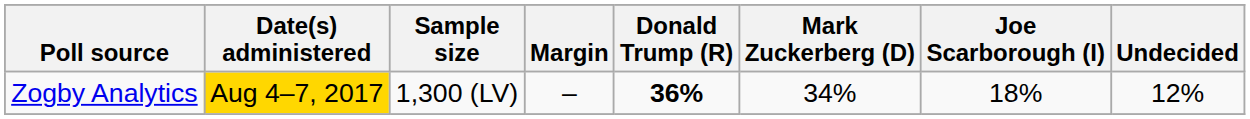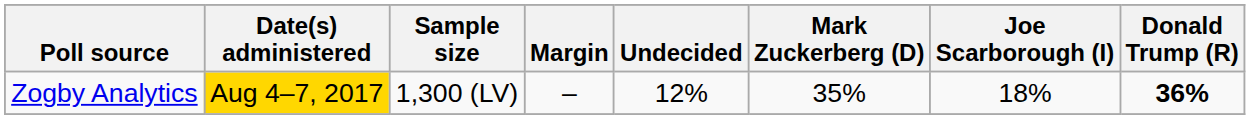 <table class="wikitable sortable" style="font-size:90%;text-align:center;">
 <tr valign=bottom style="font-size:90%;">
 <th>Poll source</th>
 <th>Date(s)<br>administered</th>
 <th>Sample<br>size</th>
 <th>Margin<br></th>
-<th>Donald<br>Trump (R)</th>
+<th>Undecided</th>
 <th>Mark<br>Zuckerberg (D)</th>
 <th>Joe<br>Scarborough (I)</th>
-<th>Undecided</th>
+<th>Donald<br>Trump (R)</th>
 </tr>
 <tr>
 <td style="text-align:left;"><a href='#'>Zogby Analytics</a></td>
 <td style="background: gold;">Aug 4–7, 2017</td>
 <td>1,300 (LV)</td>
 <td>–</td>
+<td>12%</td>
+<td>35%</td>
+<td>18%</td>
 <td><strong>36%</strong></td>
-<td>34%</td>
-<td>18%</td>
-<td>12%</td>
 </tr>
 </table>
